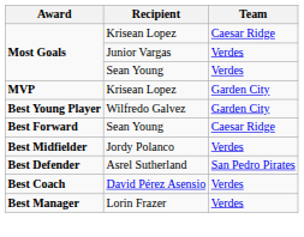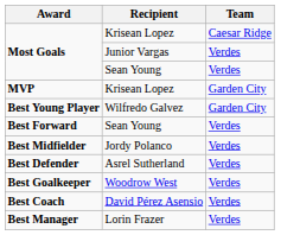 <table class="wikitable" style="text-align:center">
 <tr>
 <th>Award</th>
 <th>Recipient</th>
 <th>Team</th>
 </tr>
 <tr>
 <td rowspan=3 style="text-align: left;"><strong>Most Goals</strong></td>
 <td align="left"> Krisean Lopez</td>
 <td align="left"><a href='#'>Caesar Ridge</a></td>
 </tr>
 <tr>
 <td align="left"> Junior Vargas</td>
 <td align="left"><a href='#'>Verdes</a></td>
 </tr>
 <tr>
 <td align="left"> Sean Young</td>
 <td align="left"><a href='#'>Verdes</a></td>
 </tr>
 <tr>
 <td align="left"><strong>MVP</strong></td>
 <td align="left"> Krisean Lopez</td>
 <td align="left"><a href='#'>Garden City</a></td>
 </tr>
 <tr>
 <td align="left"><strong>Best Young Player</strong></td>
 <td align="left"> Wilfredo Galvez</td>
 <td align="left"><a href='#'>Garden City</a></td>
 </tr>
 <tr>
 <td align="left"><strong>Best Forward</strong></td>
 <td align="left"> Sean Young</td>
-<td align="left"><a href='#'>Caesar Ridge</a></td>
+<td align="left"><a href='#'>Verdes</a></td>
 </tr>
 <tr>
 <td align="left"><strong>Best Midfielder</strong></td>
 <td align="left"> Jordy Polanco</td>
 <td align="left"><a href='#'>Verdes</a></td>
 </tr>
 <tr>
 <td align="left"><strong>Best Defender</strong></td>
 <td align="left"> Asrel Sutherland</td>
-<td align="left"><a href='#'>San Pedro Pirates</a></td>
+<td align="left"><a href='#'>Verdes</a></td>
+</tr>
+<tr>
+<td align="left"><strong>Best Goalkeeper</strong></td>
+<td align="left"> <a href='#'>Woodrow West</a></td>
+<td align="left"><a href='#'>Verdes</a></td>
 </tr>
 <tr>
 <td align="left"><strong>Best Coach</strong></td>
 <td align="left"> <a href='#'>David Pérez Asensio</a></td>
 <td align="left"><a href='#'>Verdes</a></td>
 </tr>
 <tr>
 <td align="left"><strong>Best Manager</strong></td>
 <td align="left"> Lorin Frazer</td>
 <td align="left"><a href='#'>Verdes</a></td>
 </tr>
 </table>
